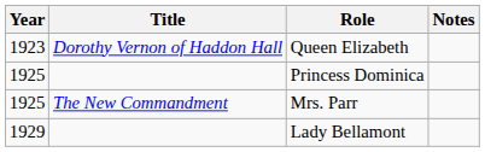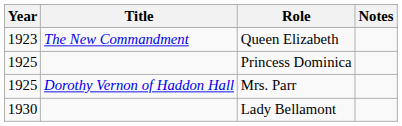 <table class="wikitable sortable">
 <tr>
 <th>Year</th>
 <th>Title</th>
 <th>Role</th>
 <th class="unsortable">Notes</th>
 </tr>
 <tr>
 <td>1923</td>
-<td><em><a href='#'>Dorothy Vernon of Haddon Hall</a></em></td>
+<td><em><a href='#'>The New Commandment</a></em></td>
 <td>Queen Elizabeth</td>
 <td></td>
 </tr>
 <tr>
 <td>1925</td>
 <td><em></em></td>
 <td>Princess Dominica</td>
 <td></td>
 </tr>
 <tr>
 <td>1925</td>
-<td><em><a href='#'>The New Commandment</a></em></td>
+<td><em><a href='#'>Dorothy Vernon of Haddon Hall</a></em></td>
 <td>Mrs. Parr</td>
 <td></td>
 </tr>
 <tr>
-<td>1929</td>
+<td>1930</td>
 <td><em></em></td>
 <td>Lady Bellamont</td>
 <td></td>
 </tr>
 </table>
